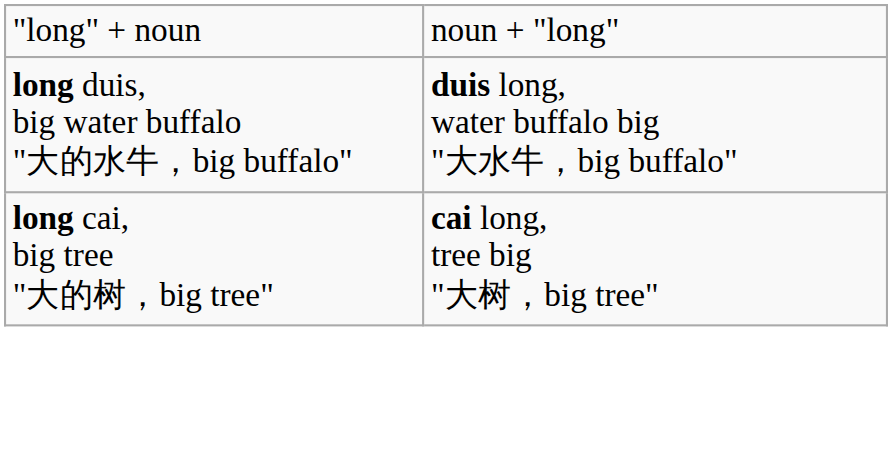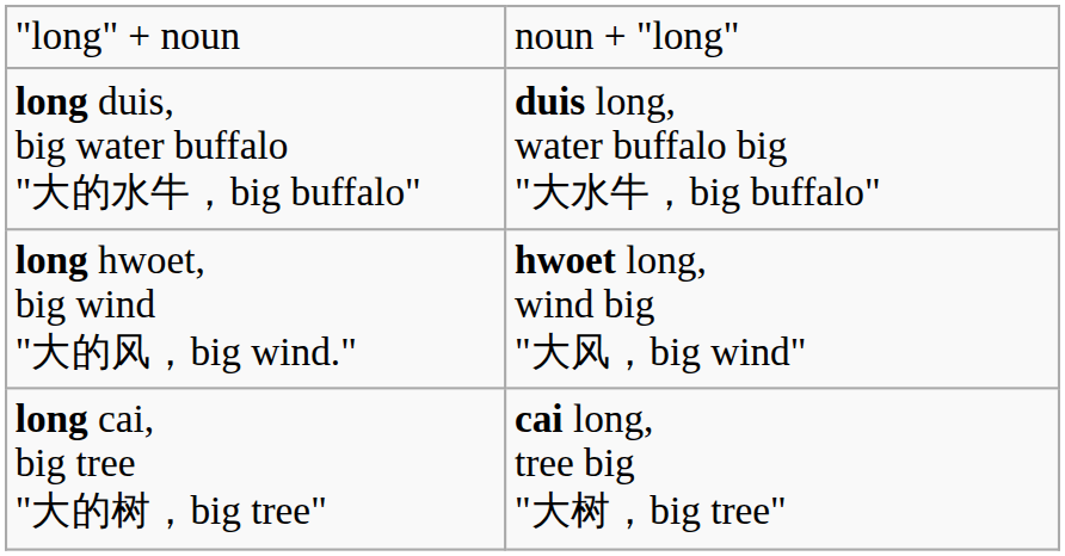 <table class="wikitable" width="425">
 <tr>
 <td width="201" valign="top">"long" + noun</td>
 <td width="224" valign="top">noun + "long"</td>
 </tr>
 <tr>
 <td width="201" valign="top"><strong>long</strong>  duis,<br>big     water buffalo<br>"大的水牛，big buffalo"</td>
 <td width="224" valign="top"><strong>duis</strong>               long,<br>water buffalo  big<br>"大水牛，big buffalo"</td>
 </tr>
 <tr>
+<td width="201" valign="top"><strong>long</strong>  hwoet,<br>big     wind<br>"大的风，big wind."</td>
+<td width="224" valign="top"><strong>hwoet</strong>  long,<br>wind     big<br>"大风，big wind"</td>
+</tr>
+<tr>
 <td width="201" valign="top"><strong>long</strong>  cai,<br>big    tree<br>"大的树，big tree"</td>
 <td width="224" valign="top"><strong>cai</strong>  long,<br>tree  big<br>"大树，big tree"</td>
 </tr>
 </table>
